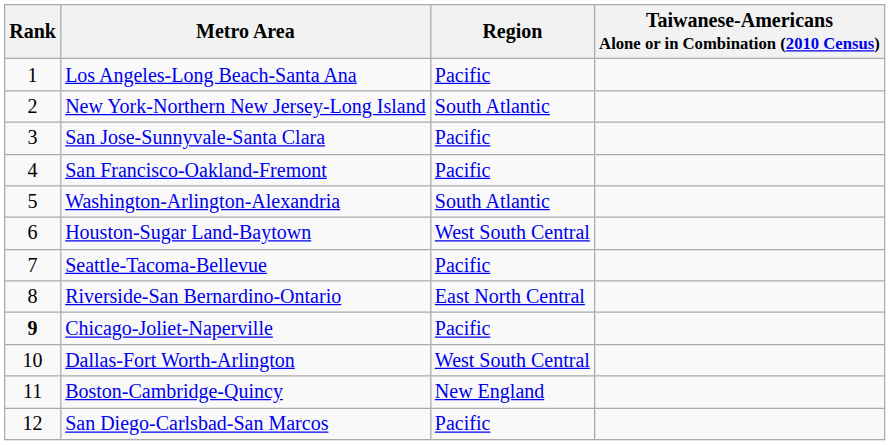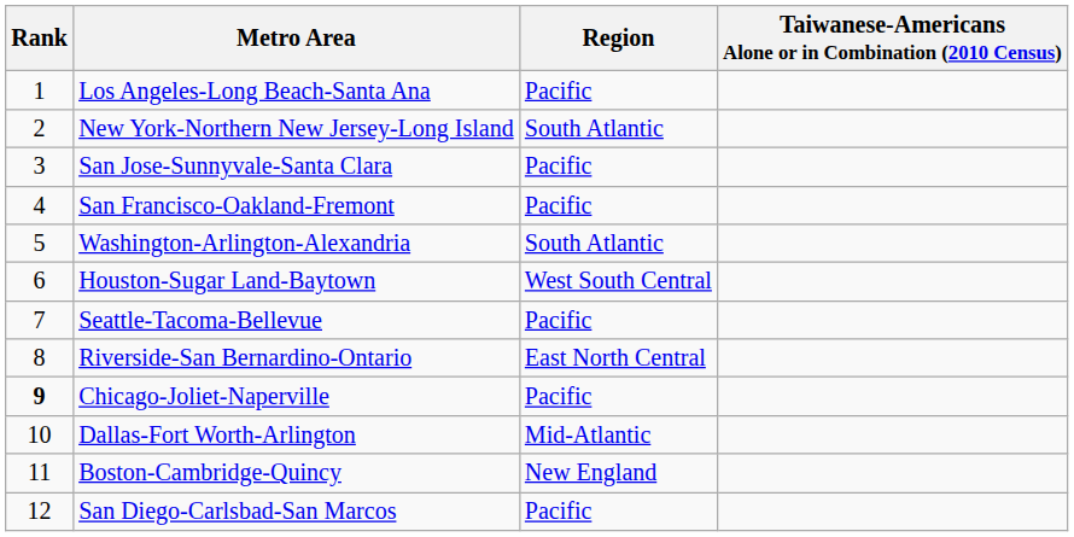 <table class="wikitable sortable">
 <tr>
 <th>Rank</th>
 <th>Metro Area</th>
 <th>Region</th>
 <th>Taiwanese-Americans<br><small>Alone or in Combination (<a href='#'>2010 Census</a>)</small></th>
 </tr>
 <tr>
 <td align=center>1</td>
 <td><a href='#'>Los Angeles-Long Beach-Santa Ana</a></td>
 <td><a href='#'>Pacific</a></td>
 <td align=right></td>
 </tr>
 <tr>
 <td align=center>2</td>
 <td><a href='#'>New York-Northern New Jersey-Long Island</a></td>
 <td><a href='#'>South Atlantic</a></td>
 <td align=right></td>
 </tr>
 <tr>
 <td align=center>3</td>
 <td><a href='#'>San Jose-Sunnyvale-Santa Clara</a></td>
 <td><a href='#'>Pacific</a></td>
 <td align=right></td>
 </tr>
 <tr>
 <td align=center>4</td>
 <td><a href='#'>San Francisco-Oakland-Fremont</a></td>
 <td><a href='#'>Pacific</a></td>
 <td align=right></td>
 </tr>
 <tr>
 <td align=center>5</td>
 <td><a href='#'>Washington-Arlington-Alexandria</a></td>
 <td><a href='#'>South Atlantic</a></td>
 <td align=right></td>
 </tr>
 <tr>
 <td align=center>6</td>
 <td><a href='#'>Houston-Sugar Land-Baytown</a></td>
 <td><a href='#'>West South Central</a></td>
 <td align=right></td>
 </tr>
 <tr>
 <td align=center>7</td>
 <td><a href='#'>Seattle-Tacoma-Bellevue</a></td>
 <td><a href='#'>Pacific</a></td>
 <td align=right></td>
 </tr>
 <tr>
 <td align=center>8</td>
 <td><a href='#'>Riverside-San Bernardino-Ontario</a></td>
 <td><a href='#'>East North Central</a></td>
 <td align=right></td>
 </tr>
 <tr>
 <td align=center><strong>9</strong></td>
 <td><a href='#'>Chicago-Joliet-Naperville</a></td>
 <td><a href='#'>Pacific</a></td>
 <td align=right></td>
 </tr>
 <tr>
 <td align=center>10</td>
 <td><a href='#'>Dallas-Fort Worth-Arlington</a></td>
-<td><a href='#'>West South Central</a></td>
+<td><a href='#'>Mid-Atlantic</a></td>
 <td align=right></td>
 </tr>
 <tr>
 <td align=center>11</td>
 <td><a href='#'>Boston-Cambridge-Quincy</a></td>
 <td><a href='#'>New England</a></td>
 <td align=right></td>
 </tr>
 <tr>
 <td align=center>12</td>
 <td><a href='#'>San Diego-Carlsbad-San Marcos</a></td>
 <td><a href='#'>Pacific</a></td>
 <td align=right></td>
 </tr>
 </table>
